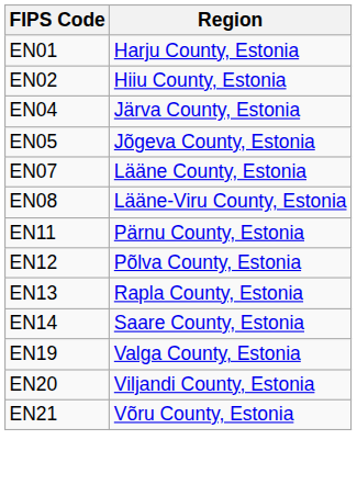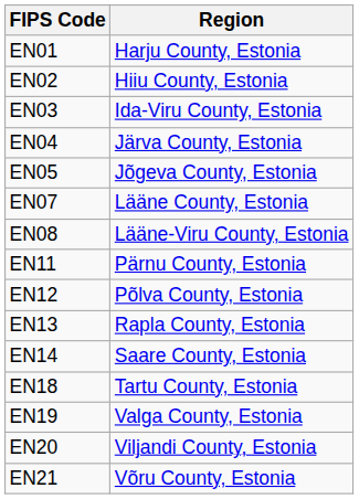 <table class="wikitable">
 <tr>
 <th>FIPS Code</th>
 <th>Region</th>
 </tr>
 <tr>
 <td>EN01</td>
 <td><a href='#'>Harju County, Estonia</a></td>
 </tr>
 <tr>
 <td>EN02</td>
 <td><a href='#'>Hiiu County, Estonia</a></td>
+</tr>
+<tr>
+<td>EN03</td>
+<td><a href='#'>Ida-Viru County, Estonia</a></td>
 </tr>
 <tr>
 <td>EN04</td>
 <td><a href='#'>Järva County, Estonia</a></td>
 </tr>
 <tr>
 <td>EN05</td>
 <td><a href='#'>Jõgeva County, Estonia</a></td>
 </tr>
 <tr>
 <td>EN07</td>
 <td><a href='#'>Lääne County, Estonia</a></td>
 </tr>
 <tr>
 <td>EN08</td>
 <td><a href='#'>Lääne-Viru County, Estonia</a></td>
 </tr>
 <tr>
 <td>EN11</td>
 <td><a href='#'>Pärnu County, Estonia</a></td>
 </tr>
 <tr>
 <td>EN12</td>
 <td><a href='#'>Põlva County, Estonia</a></td>
 </tr>
 <tr>
 <td>EN13</td>
 <td><a href='#'>Rapla County, Estonia</a></td>
 </tr>
 <tr>
 <td>EN14</td>
 <td><a href='#'>Saare County, Estonia</a></td>
 </tr>
 <tr>
+<td>EN18</td>
+<td><a href='#'>Tartu County, Estonia</a></td>
+</tr>
+<tr>
 <td>EN19</td>
 <td><a href='#'>Valga County, Estonia</a></td>
 </tr>
 <tr>
 <td>EN20</td>
 <td><a href='#'>Viljandi County, Estonia</a></td>
 </tr>
 <tr>
 <td>EN21</td>
 <td><a href='#'>Võru County, Estonia</a></td>
 </tr>
 </table>
